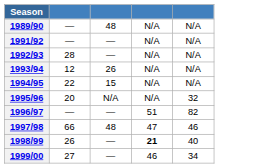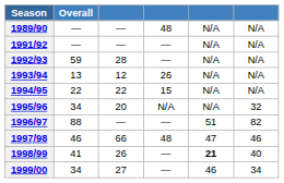 <table class="wikitable" style="font-size:86%; text-align:center; border:grey solid 1px; border-collapse:collapse; background:#ffffff;">
 <tr>
 <th style="background-color:#369; color:white; width:60px;"> Season </th>
+<th style="background-color:#4180be; color:white; width:55px;">Overall</th>
 <th style="background-color:#4180be; color:white; width:55px;"></th>
 <th style="background-color:#4180be; color:white; width:55px;"></th>
 <th style="background-color:#4180be; color:white; width:55px;"></th>
 <th style="background-color:#4180be; color:white; width:55px;"></th>
 </tr>
 <tr>
 <th scope=row align=center><a href='#'>1989/90</a></th>
+<td align=center>—</td>
 <td align=center>—</td>
 <td align=center>48</td>
 <td align=center>N/A</td>
 <td align=center>N/A</td>
 </tr>
 <tr>
 <th scope=row align=center><a href='#'>1991/92</a></th>
 <td align=center>—</td>
 <td align=center>—</td>
+<td align=center>—</td>
 <td align=center>N/A</td>
 <td align=center>N/A</td>
 </tr>
 <tr>
 <th scope=row align=center><a href='#'>1992/93</a></th>
+<td align=center>59</td>
 <td align=center>28</td>
 <td align=center>—</td>
 <td align=center>N/A</td>
 <td align=center>N/A</td>
 </tr>
 <tr>
 <th scope=row align=center><a href='#'>1993/94</a></th>
+<td align=center>13</td>
 <td align=center>12</td>
 <td align=center>26</td>
 <td align=center>N/A</td>
 <td align=center>N/A</td>
 </tr>
 <tr>
 <th scope=row align=center><a href='#'>1994/95</a></th>
 <td align=center>22</td>
+<td align=center>22</td>
 <td align=center>15</td>
 <td align=center>N/A</td>
 <td align=center>N/A</td>
 </tr>
 <tr>
 <th scope=row align=center><a href='#'>1995/96</a></th>
+<td align=center>34</td>
 <td align=center>20</td>
 <td align=center>N/A</td>
 <td align=center>N/A</td>
 <td align=center>32</td>
 </tr>
 <tr>
 <th scope=row align=center><a href='#'>1996/97</a></th>
+<td align=center>88</td>
 <td align=center>—</td>
 <td align=center>—</td>
 <td align=center>51</td>
 <td align=center>82</td>
 </tr>
 <tr>
 <th scope=row align=center><a href='#'>1997/98</a></th>
+<td align=center>46</td>
 <td align=center>66</td>
 <td align=center>48</td>
 <td align=center>47</td>
 <td align=center>46</td>
 </tr>
 <tr>
 <th scope=row align=center><a href='#'>1998/99</a></th>
+<td align=center>41</td>
 <td align=center>26</td>
 <td align=center>—</td>
 <td align=center><strong>21</strong></td>
 <td align=center>40</td>
 </tr>
 <tr>
 <th scope=row align=center><a href='#'>1999/00</a></th>
+<td align=center>34</td>
 <td align=center>27</td>
 <td align=center>—</td>
 <td align=center>46</td>
 <td align=center>34</td>
 </tr>
 </table>
